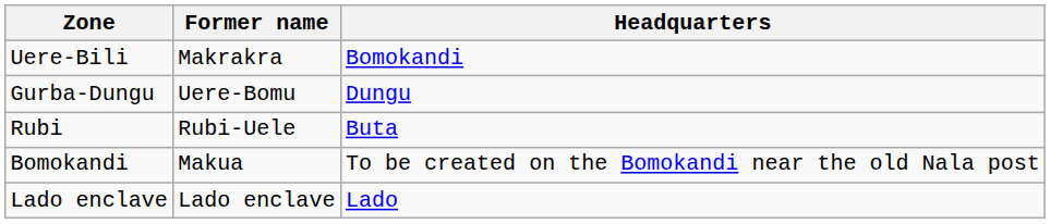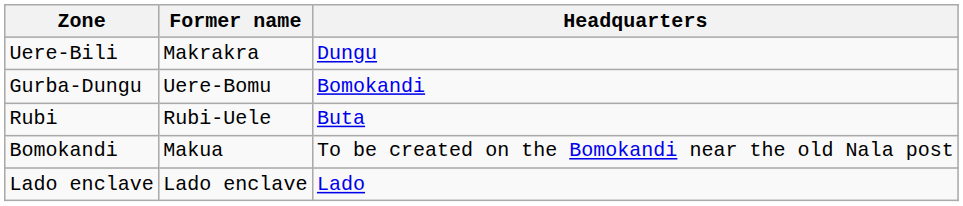 <table class=wikitable>
 <tr>
 <th>Zone</th>
 <th>Former name</th>
 <th>Headquarters</th>
 </tr>
 <tr>
 <td>Uere-Bili</td>
 <td>Makrakra</td>
-<td><a href='#'>Bomokandi</a></td>
+<td><a href='#'>Dungu</a></td>
 </tr>
 <tr>
 <td>Gurba-Dungu</td>
 <td>Uere-Bomu</td>
-<td><a href='#'>Dungu</a></td>
+<td><a href='#'>Bomokandi</a></td>
 </tr>
 <tr>
 <td>Rubi</td>
 <td>Rubi-Uele</td>
 <td><a href='#'>Buta</a></td>
 </tr>
 <tr>
 <td>Bomokandi</td>
 <td>Makua</td>
 <td>To be created on the <a href='#'>Bomokandi</a> near the old Nala post</td>
 </tr>
 <tr>
 <td>Lado enclave</td>
 <td>Lado enclave</td>
 <td><a href='#'>Lado</a></td>
 </tr>
 </table>
